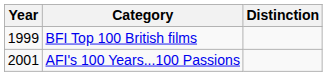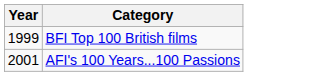 <table class="wikitable plainrowheaders">
 <tr>
 <th>Year</th>
 <th>Category</th>
-<th>Distinction</th>
 </tr>
 <tr>
 <td>1999</td>
 <td><a href='#'>BFI Top 100 British films</a></td>
-<td></td>
 </tr>
 <tr>
 <td>2001</td>
 <td><a href='#'>AFI's 100 Years...100 Passions</a></td>
-<td></td>
 </tr>
 </table>
